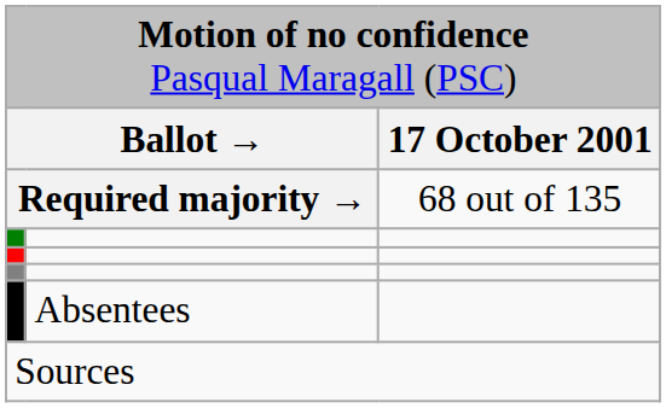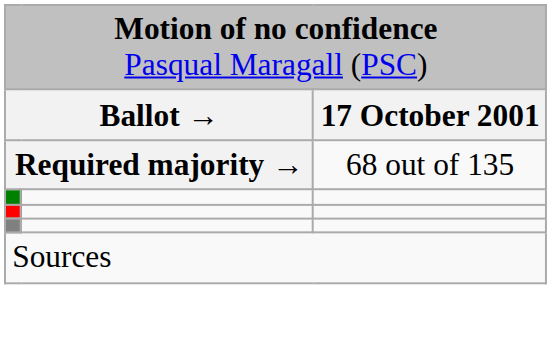 <table class="wikitable" style="text-align:center;">
 <tr>
 <td colspan="3" align="center" bgcolor="#C0C0C0"><strong>Motion of no confidence</strong><br><a href='#'>Pasqual Maragall</a> (<a href='#'>PSC</a>)</td>
 </tr>
 <tr>
 <th colspan="2" width="150px">Ballot →</th>
 <th>17 October 2001</th>
 </tr>
 <tr>
 <th colspan="2">Required majority →</th>
 <td>68 out of 135 </td>
 </tr>
 <tr>
 <th width="1px" style="background:green;"></th>
 <td align="left"></td>
 <td></td>
 </tr>
 <tr>
 <th style="color:inherit;background:red;"></th>
 <td align="left"></td>
 <td></td>
 </tr>
 <tr>
 <th style="color:inherit;background:gray;"></th>
 <td align="left"></td>
 <td></td>
 </tr>
 <tr>
-<th style="color:inherit;background:black;"></th>
-<td align="left"><span>Absentees</span></td>
-<td></td>
-</tr>
-<tr>
 <td align="left" colspan="3">Sources</td>
 </tr>
 </table>
